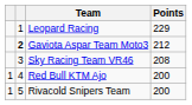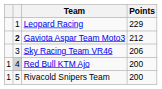 <table class="wikitable" style="font-size: 85%;">
 <tr>
 <th scope="col"></th>
 <th scope="col"></th>
 <th scope="col">Team</th>
 <th scope="col">Points</th>
 </tr>
 <tr>
 <td align="left"></td>
 <td align=center>1</td>
 <td> <a href='#'>Leopard Racing</a></td>
 <td align=left>229</td>
 </tr>
 <tr>
 <td align="left"></td>
 <td align=center><strong>2</strong></td>
 <td> <a href='#'>Gaviota Aspar Team Moto3</a></td>
 <td align=left>212</td>
 </tr>
 <tr>
 <td align="left"></td>
 <td align=center>3</td>
 <td> <a href='#'>Sky Racing Team VR46</a></td>
-<td align=left>208</td>
+<td align=left>206</td>
 </tr>
 <tr>
 <td align="left"> 1</td>
-<td align=center>4</td>
+<td align=center style="background: lightgrey;">4</td>
 <td> <a href='#'>Red Bull KTM Ajo</a></td>
 <td align=left>200</td>
 </tr>
 <tr>
 <td align="left"> 1</td>
 <td align=center>5</td>
 <td> Rivacold Snipers Team</td>
 <td align=left>200</td>
 </tr>
 </table>
